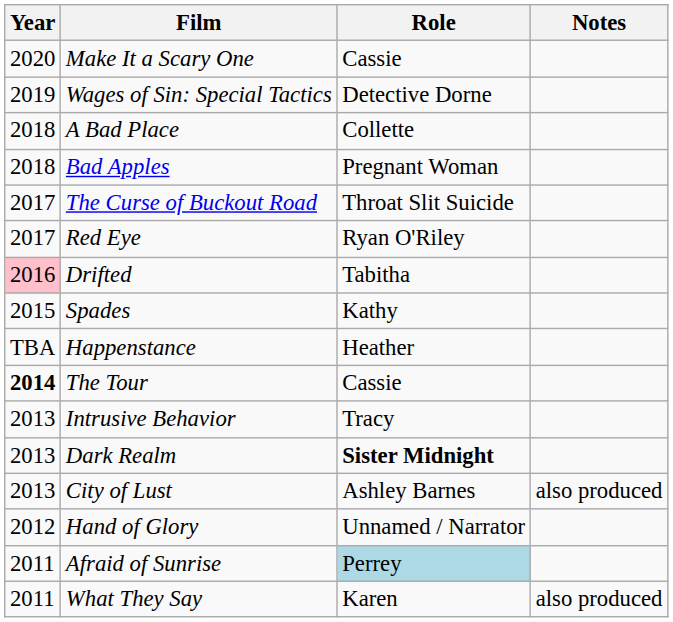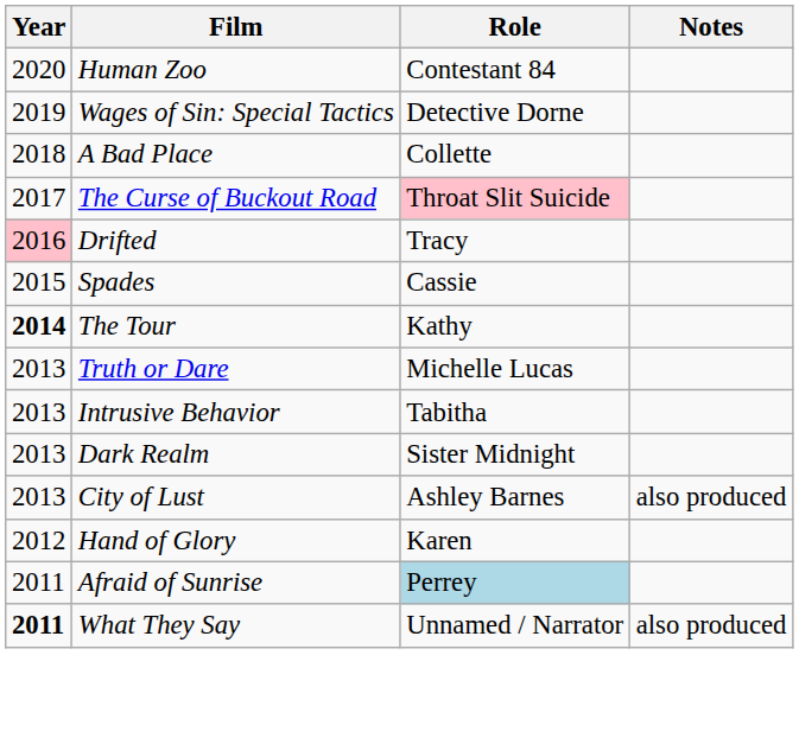 <table class="wikitable">
 <tr>
 <th><strong>Year</strong></th>
 <th><strong>Film</strong></th>
 <th><strong>Role</strong></th>
 <th><strong>Notes</strong></th>
 </tr>
 <tr>
 <td>2020</td>
-<td><em>Make It a Scary One</em></td>
-<td>Cassie</td>
+<td><em>Human Zoo</em></td>
+<td>Contestant 84</td>
 <td></td>
 </tr>
 <tr>
 <td>2019</td>
 <td><em>Wages of Sin: Special Tactics</em></td>
 <td>Detective Dorne</td>
 <td></td>
 </tr>
 <tr>
 <td>2018</td>
 <td><em>A Bad Place</em></td>
 <td>Collette</td>
 <td></td>
 </tr>
 <tr>
-<td>2018</td>
-<td><em><a href='#'>Bad Apples</a></em></td>
-<td>Pregnant Woman</td>
-<td></td>
-</tr>
-<tr>
 <td>2017</td>
 <td><em><a href='#'>The Curse of Buckout Road</a></em></td>
-<td>Throat Slit Suicide</td>
-<td></td>
-</tr>
-<tr>
-<td>2017</td>
-<td><em>Red Eye</em></td>
-<td>Ryan O'Riley</td>
+<td style="background: pink;">Throat Slit Suicide</td>
 <td></td>
 </tr>
 <tr>
 <td style="background: pink;">2016</td>
 <td><em>Drifted</em></td>
-<td>Tabitha</td>
+<td>Tracy</td>
 <td></td>
 </tr>
 <tr>
 <td>2015</td>
 <td><em>Spades</em></td>
-<td>Kathy</td>
-<td></td>
-</tr>
-<tr>
-<td>TBA</td>
-<td><em>Happenstance</em></td>
-<td>Heather</td>
+<td>Cassie</td>
 <td></td>
 </tr>
 <tr>
 <td><strong>2014</strong></td>
 <td><em>The Tour</em></td>
-<td>Cassie</td>
+<td>Kathy</td>
+<td></td>
+</tr>
+<tr>
+<td>2013</td>
+<td><em><a href='#'>Truth or Dare</a></em></td>
+<td>Michelle Lucas</td>
 <td></td>
 </tr>
 <tr>
 <td>2013</td>
 <td><em>Intrusive Behavior</em></td>
-<td>Tracy</td>
+<td>Tabitha</td>
 <td></td>
 </tr>
 <tr>
 <td>2013</td>
 <td><em>Dark Realm</em></td>
-<td><strong>Sister Midnight</strong></td>
+<td>Sister Midnight</td>
 <td></td>
 </tr>
 <tr>
 <td>2013</td>
 <td><em>City of Lust</em></td>
 <td>Ashley Barnes</td>
 <td>also produced</td>
 </tr>
 <tr>
 <td>2012</td>
 <td><em>Hand of Glory</em></td>
-<td>Unnamed / Narrator</td>
+<td>Karen</td>
 <td></td>
 </tr>
 <tr>
 <td>2011</td>
 <td><em>Afraid of Sunrise</em></td>
 <td style="background: lightblue;">Perrey</td>
 <td></td>
 </tr>
 <tr>
-<td>2011</td>
+<td><strong>2011</strong></td>
 <td><em>What They Say</em></td>
-<td>Karen</td>
+<td>Unnamed / Narrator</td>
 <td>also produced</td>
 </tr>
 </table>
